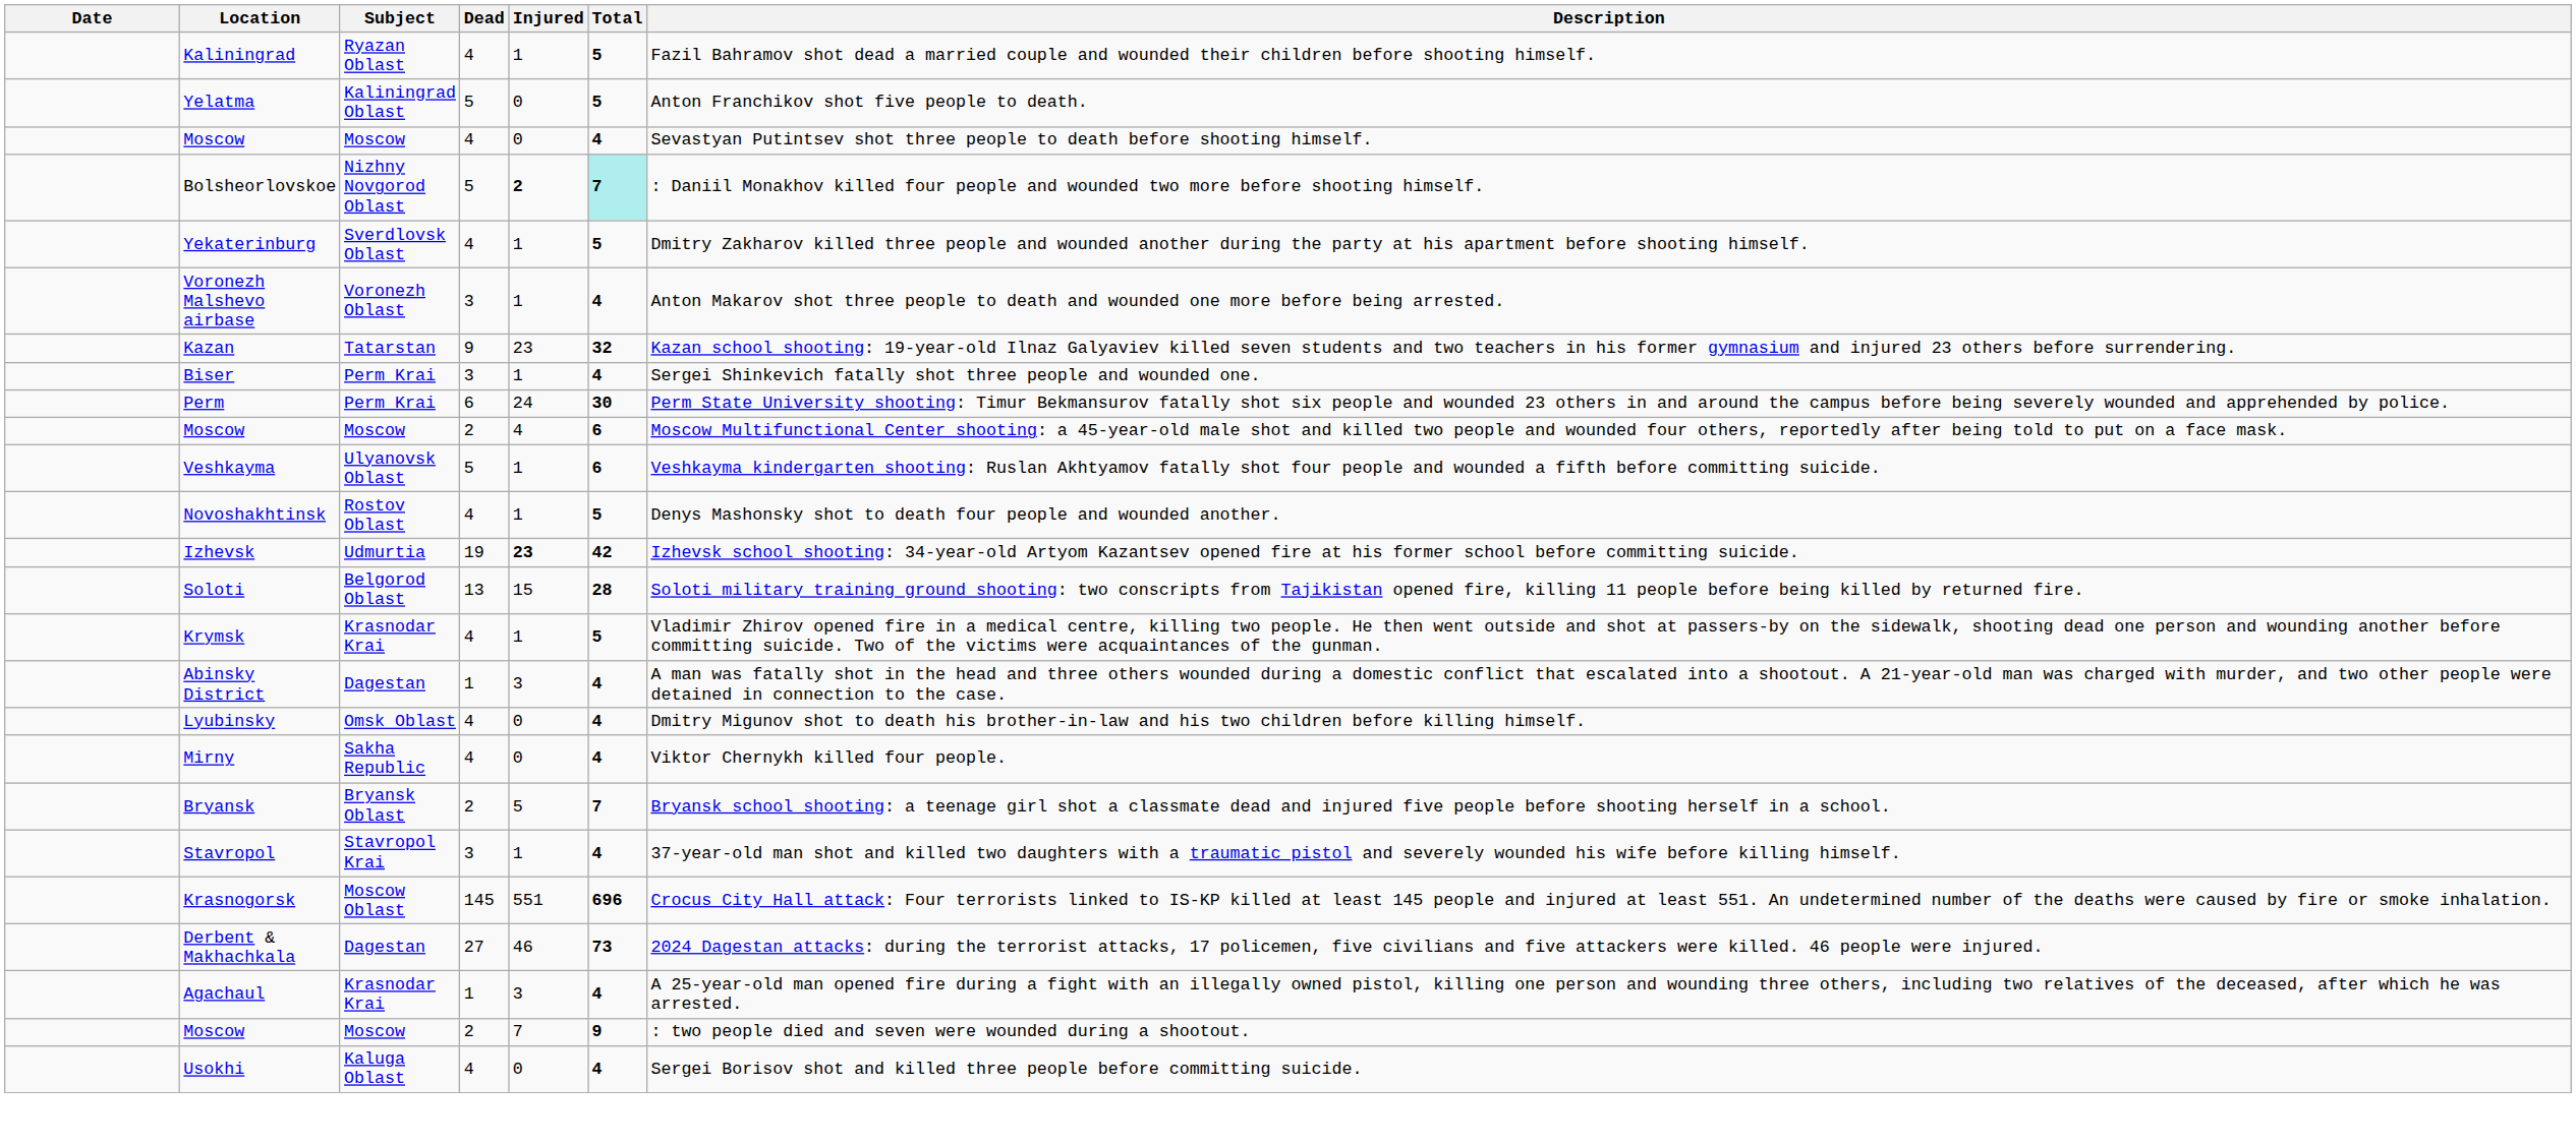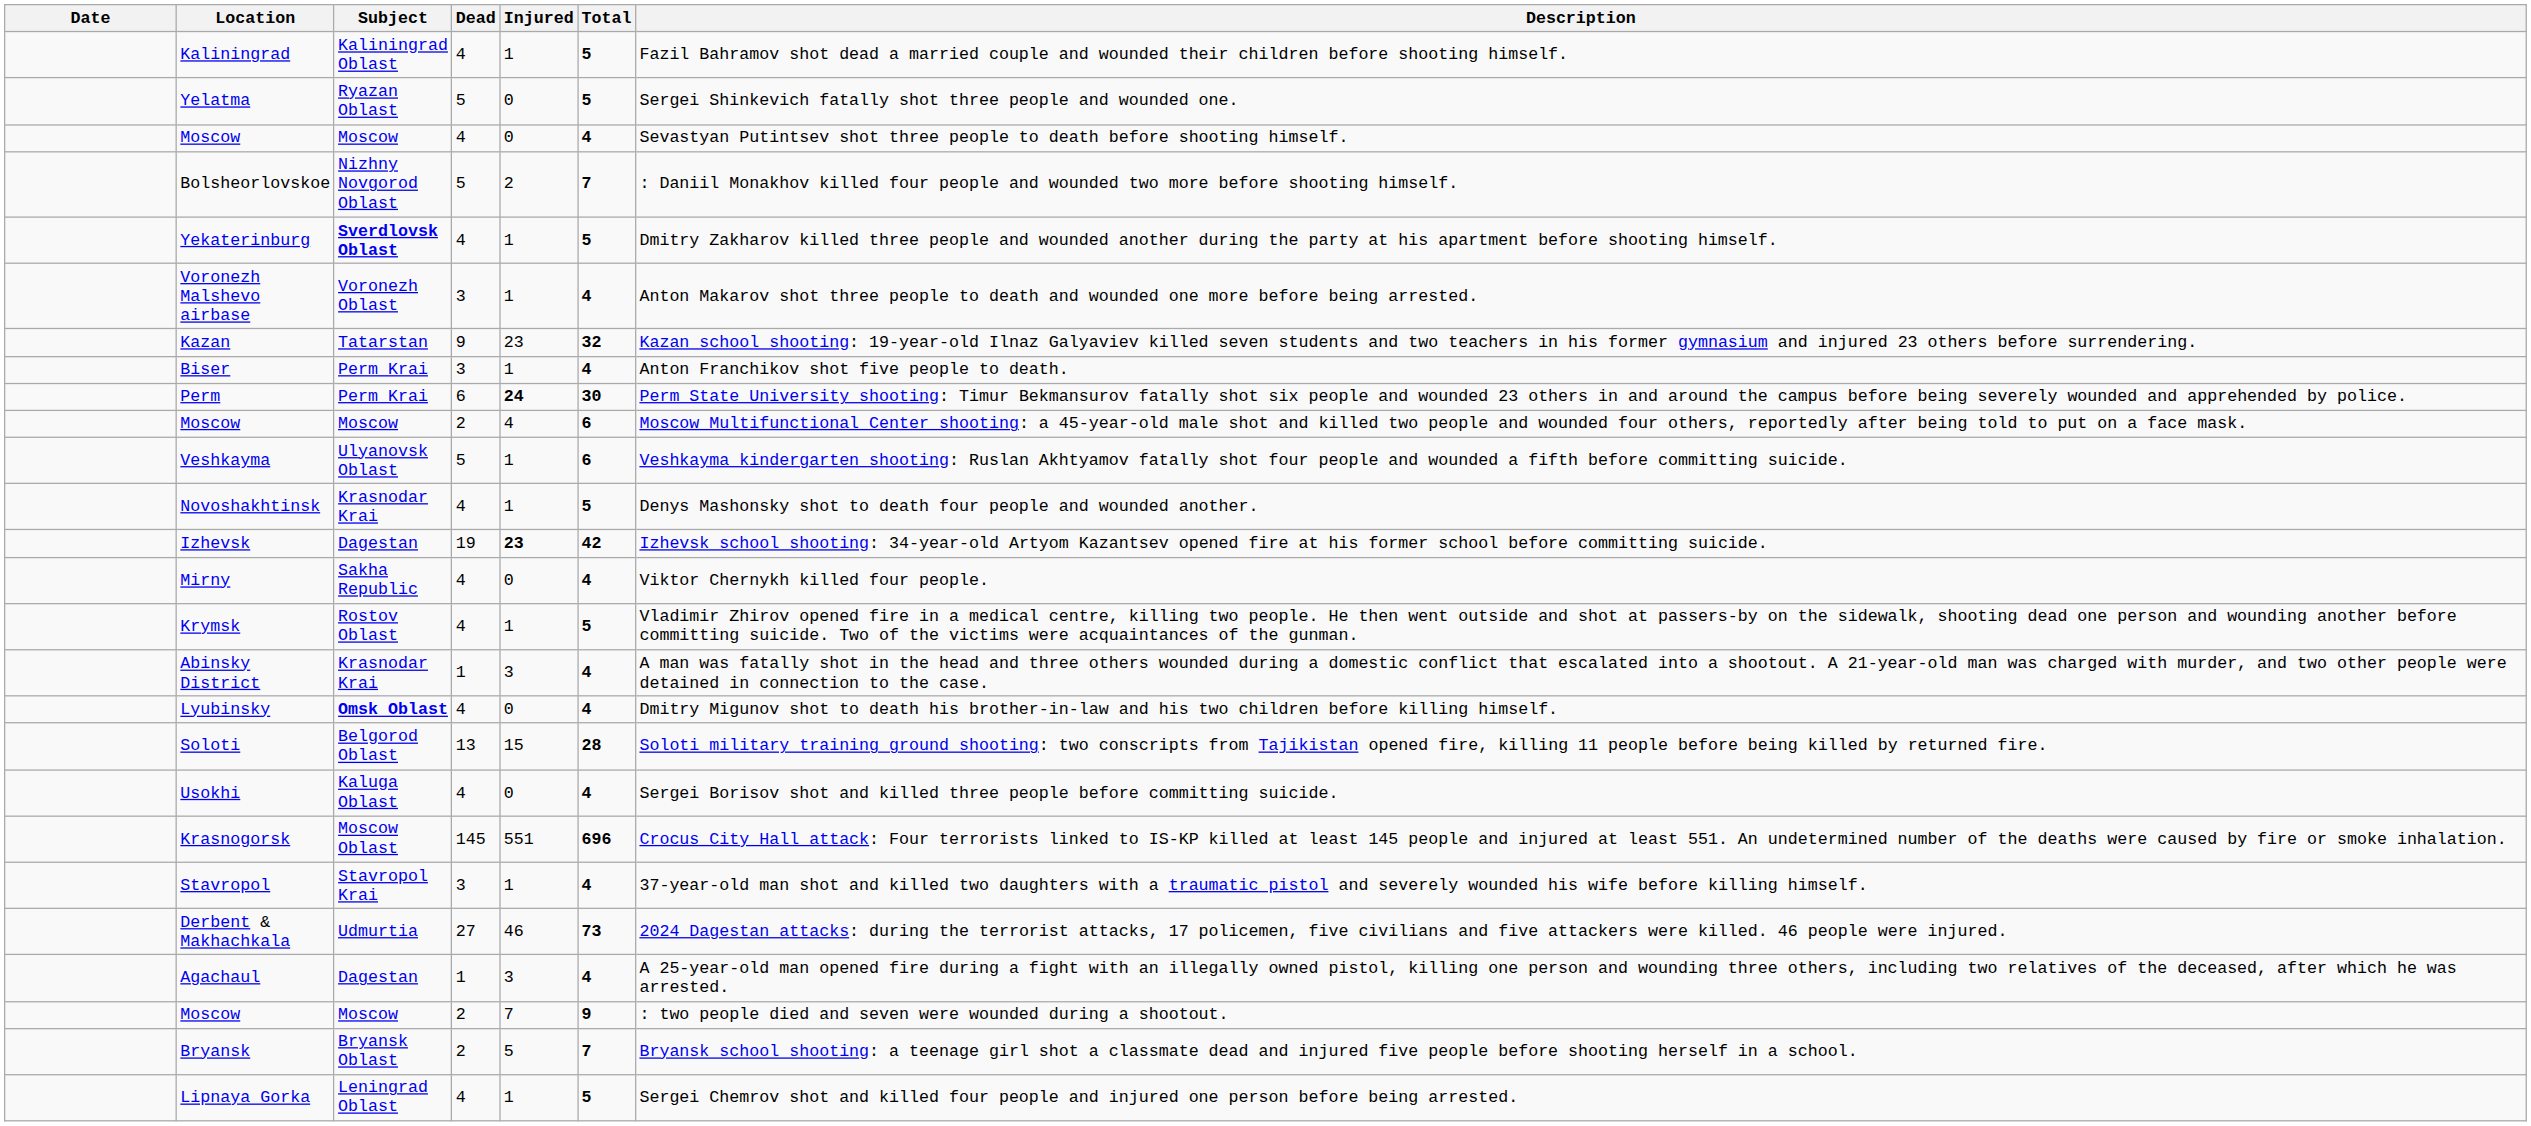 <table class="wikitable sortable">
 <tr>
 <th scope="col" style="width: 8rem;">Date</th>
 <th scope="col" style="width: 5rem;">Location</th>
 <th scope="col" style="width: 5rem;">Subject</th>
 <th data-sort-type=number>Dead</th>
 <th data-sort-type=number>Injured</th>
 <th data-sort-type=number>Total</th>
 <th class=unsortable>Description</th>
 </tr>
 <tr>
 <td></td>
 <td><a href='#'>Kaliningrad</a></td>
-<td><a href='#'>Ryazan Oblast</a></td>
+<td><a href='#'>Kaliningrad Oblast</a></td>
 <td>4</td>
 <td>1</td>
 <td><strong>5</strong></td>
 <td>Fazil Bahramov shot dead a married couple and wounded their children before shooting himself.</td>
 </tr>
 <tr>
 <td></td>
 <td><a href='#'>Yelatma</a></td>
-<td><a href='#'>Kaliningrad Oblast</a></td>
+<td><a href='#'>Ryazan Oblast</a></td>
 <td>5</td>
 <td>0</td>
 <td><strong>5</strong></td>
-<td>Anton Franchikov shot five people to death.</td>
+<td>Sergei Shinkevich fatally shot three people and wounded one.</td>
 </tr>
 <tr>
 <td></td>
 <td><a href='#'>Moscow</a></td>
 <td><a href='#'>Moscow</a></td>
 <td>4</td>
 <td>0</td>
 <td><strong>4</strong></td>
 <td>Sevastyan Putintsev shot three people to death before shooting himself.</td>
 </tr>
 <tr>
 <td></td>
 <td>Bolsheorlovskoe</td>
 <td><a href='#'>Nizhny Novgorod Oblast</a></td>
 <td>5</td>
-<td><strong>2</strong></td>
-<td style="background: paleturquoise;"><strong>7</strong></td>
+<td>2</td>
+<td><strong>7</strong></td>
 <td>: Daniil Monakhov killed four people and wounded two more before shooting himself.</td>
 </tr>
 <tr>
 <td></td>
 <td><a href='#'>Yekaterinburg</a></td>
-<td><a href='#'>Sverdlovsk Oblast</a></td>
+<td><strong><a href='#'>Sverdlovsk Oblast</a></strong></td>
 <td>4</td>
 <td>1</td>
 <td><strong>5</strong></td>
 <td>Dmitry Zakharov killed three people and wounded another during the party at his apartment before shooting himself.</td>
 </tr>
 <tr>
 <td></td>
 <td><a href='#'>Voronezh Malshevo airbase</a></td>
 <td><a href='#'>Voronezh Oblast</a></td>
 <td>3</td>
 <td>1</td>
 <td><strong>4</strong></td>
 <td>Anton Makarov shot three people to death and wounded one more before being arrested.</td>
 </tr>
 <tr>
 <td></td>
 <td><a href='#'>Kazan</a></td>
 <td><a href='#'>Tatarstan</a></td>
 <td>9</td>
 <td>23</td>
 <td><strong>32</strong></td>
 <td><a href='#'>Kazan school shooting</a>: 19-year-old Ilnaz Galyaviev killed seven students and two teachers in his former <a href='#'>gymnasium</a> and injured 23 others before surrendering.</td>
 </tr>
 <tr>
 <td></td>
 <td><a href='#'>Biser</a></td>
 <td><a href='#'>Perm Krai</a></td>
 <td>3</td>
 <td>1</td>
 <td><strong>4</strong></td>
-<td>Sergei Shinkevich fatally shot three people and wounded one.</td>
+<td>Anton Franchikov shot five people to death.</td>
 </tr>
 <tr>
 <td></td>
 <td><a href='#'>Perm</a></td>
 <td><a href='#'>Perm Krai</a></td>
 <td>6</td>
-<td>24</td>
+<td><strong>24</strong></td>
 <td><strong>30</strong></td>
 <td><a href='#'>Perm State University shooting</a>: Timur Bekmansurov fatally shot six people and wounded 23 others in and around the campus before being severely wounded and apprehended by police.</td>
 </tr>
 <tr>
 <td></td>
 <td><a href='#'>Moscow</a></td>
 <td><a href='#'>Moscow</a></td>
 <td>2</td>
 <td>4</td>
 <td><strong>6</strong></td>
 <td><a href='#'>Moscow Multifunctional Center shooting</a>: a 45-year-old male shot and killed two people and wounded four others, reportedly after being told to put on a face mask.</td>
 </tr>
 <tr>
 <td></td>
 <td><a href='#'>Veshkayma</a></td>
 <td><a href='#'>Ulyanovsk Oblast</a></td>
 <td>5</td>
 <td>1</td>
 <td><strong>6</strong></td>
 <td><a href='#'>Veshkayma kindergarten shooting</a>: Ruslan Akhtyamov fatally shot four people and wounded a fifth before committing suicide.</td>
 </tr>
 <tr>
 <td></td>
 <td><a href='#'>Novoshakhtinsk</a></td>
-<td><a href='#'>Rostov Oblast</a></td>
+<td><a href='#'>Krasnodar Krai</a></td>
 <td>4</td>
 <td>1</td>
 <td><strong>5</strong></td>
 <td>Denys Mashonsky shot to death four people and wounded another.</td>
 </tr>
 <tr>
 <td></td>
 <td><a href='#'>Izhevsk</a></td>
-<td><a href='#'>Udmurtia</a></td>
+<td><a href='#'>Dagestan</a></td>
 <td>19</td>
 <td><strong>23</strong></td>
 <td><strong>42</strong></td>
 <td><a href='#'>Izhevsk school shooting</a>: 34-year-old Artyom Kazantsev opened fire at his former school before committing suicide.</td>
+</tr>
+<tr>
+<td></td>
+<td><a href='#'>Mirny</a></td>
+<td><a href='#'>Sakha Republic</a></td>
+<td>4</td>
+<td>0</td>
+<td><strong>4</strong></td>
+<td>Viktor Chernykh killed four people.</td>
+</tr>
+<tr>
+<td></td>
+<td><a href='#'>Krymsk</a></td>
+<td><a href='#'>Rostov Oblast</a></td>
+<td>4</td>
+<td>1</td>
+<td><strong>5</strong></td>
+<td>Vladimir Zhirov opened fire in a medical centre, killing two people. He then went outside and shot at passers-by on the sidewalk, shooting dead one person and wounding another before committing suicide. Two of the victims were acquaintances of the gunman.</td>
+</tr>
+<tr>
+<td></td>
+<td><a href='#'>Abinsky District</a></td>
+<td><a href='#'>Krasnodar Krai</a></td>
+<td>1</td>
+<td>3</td>
+<td><strong>4</strong></td>
+<td>A man was fatally shot in the head and three others wounded during a domestic conflict that escalated into a shootout. A 21-year-old man was charged with murder, and two other people were detained in connection to the case.</td>
+</tr>
+<tr>
+<td></td>
+<td><a href='#'>Lyubinsky</a></td>
+<td><strong><a href='#'>Omsk Oblast</a></strong></td>
+<td>4</td>
+<td>0</td>
+<td><strong>4</strong></td>
+<td>Dmitry Migunov shot to death his brother-in-law and his two children before killing himself.</td>
 </tr>
 <tr>
 <td></td>
 <td><a href='#'>Soloti</a></td>
 <td><a href='#'>Belgorod Oblast</a></td>
 <td>13</td>
 <td>15</td>
 <td><strong>28</strong></td>
 <td><a href='#'>Soloti military training ground shooting</a>: two conscripts from <a href='#'>Tajikistan</a> opened fire, killing 11 people before being killed by returned fire.</td>
 </tr>
 <tr>
 <td></td>
-<td><a href='#'>Krymsk</a></td>
-<td><a href='#'>Krasnodar Krai</a></td>
+<td><a href='#'>Usokhi</a></td>
+<td><a href='#'>Kaluga Oblast</a></td>
 <td>4</td>
-<td>1</td>
-<td><strong>5</strong></td>
-<td>Vladimir Zhirov opened fire in a medical centre, killing two people. He then went outside and shot at passers-by on the sidewalk, shooting dead one person and wounding another before committing suicide. Two of the victims were acquaintances of the gunman.</td>
+<td>0</td>
+<td><strong>4</strong></td>
+<td>Sergei Borisov shot and killed three people before committing suicide.</td>
 </tr>
 <tr>
 <td></td>
-<td><a href='#'>Abinsky District</a></td>
-<td><a href='#'>Dagestan</a></td>
-<td>1</td>
-<td>3</td>
-<td><strong>4</strong></td>
-<td>A man was fatally shot in the head and three others wounded during a domestic conflict that escalated into a shootout. A 21-year-old man was charged with murder, and two other people were detained in connection to the case.</td>
-</tr>
-<tr>
-<td></td>
-<td><a href='#'>Lyubinsky</a></td>
-<td><a href='#'>Omsk Oblast</a></td>
-<td>4</td>
-<td>0</td>
-<td><strong>4</strong></td>
-<td>Dmitry Migunov shot to death his brother-in-law and his two children before killing himself.</td>
-</tr>
-<tr>
-<td></td>
-<td><a href='#'>Mirny</a></td>
-<td><a href='#'>Sakha Republic</a></td>
-<td>4</td>
-<td>0</td>
-<td><strong>4</strong></td>
-<td>Viktor Chernykh killed four people.</td>
-</tr>
-<tr>
-<td></td>
-<td><a href='#'>Bryansk</a></td>
-<td><a href='#'>Bryansk Oblast</a></td>
-<td>2</td>
-<td>5</td>
-<td><strong>7</strong></td>
-<td><a href='#'>Bryansk school shooting</a>: a teenage girl shot a classmate dead and injured five people before shooting herself in a school.</td>
+<td><a href='#'>Krasnogorsk</a></td>
+<td><a href='#'>Moscow Oblast</a></td>
+<td>145</td>
+<td>551</td>
+<td><strong>696</strong></td>
+<td><a href='#'>Crocus City Hall attack</a>: Four terrorists linked to IS-KP killed at least 145 people and injured at least 551. An undetermined number of the deaths were caused by fire or smoke inhalation.</td>
 </tr>
 <tr>
 <td></td>
 <td><a href='#'>Stavropol</a></td>
 <td><a href='#'>Stavropol Krai</a></td>
 <td>3</td>
 <td>1</td>
 <td><strong>4</strong></td>
 <td>37-year-old man shot and killed two daughters with a <a href='#'>traumatic pistol</a> and severely wounded his wife before killing himself.</td>
 </tr>
 <tr>
 <td></td>
-<td><a href='#'>Krasnogorsk</a></td>
-<td><a href='#'>Moscow Oblast</a></td>
-<td>145</td>
-<td>551</td>
-<td><strong>696</strong></td>
-<td><a href='#'>Crocus City Hall attack</a>: Four terrorists linked to IS-KP killed at least 145 people and injured at least 551. An undetermined number of the deaths were caused by fire or smoke inhalation.</td>
-</tr>
-<tr>
-<td></td>
 <td><a href='#'>Derbent</a> & <a href='#'>Makhachkala</a></td>
-<td><a href='#'>Dagestan</a></td>
+<td><a href='#'>Udmurtia</a></td>
 <td>27</td>
 <td>46</td>
 <td><strong>73</strong></td>
 <td><a href='#'>2024 Dagestan attacks</a>: during the terrorist attacks, 17 policemen, five civilians and five attackers were killed. 46 people were injured.</td>
 </tr>
 <tr>
 <td></td>
 <td><a href='#'>Agachaul</a></td>
-<td><a href='#'>Krasnodar Krai</a></td>
+<td><a href='#'>Dagestan</a></td>
 <td>1</td>
 <td>3</td>
 <td><strong>4</strong></td>
 <td>A 25-year-old man opened fire during a fight with an illegally owned pistol, killing one person and wounding three others, including two relatives of the deceased, after which he was arrested.</td>
 </tr>
 <tr>
 <td></td>
 <td><a href='#'>Moscow</a></td>
 <td><a href='#'>Moscow</a></td>
 <td>2</td>
 <td>7</td>
 <td><strong>9</strong></td>
 <td>: two people died and seven were wounded during a shootout.</td>
 </tr>
 <tr>
 <td></td>
-<td><a href='#'>Usokhi</a></td>
-<td><a href='#'>Kaluga Oblast</a></td>
+<td><a href='#'>Bryansk</a></td>
+<td><a href='#'>Bryansk Oblast</a></td>
+<td>2</td>
+<td>5</td>
+<td><strong>7</strong></td>
+<td><a href='#'>Bryansk school shooting</a>: a teenage girl shot a classmate dead and injured five people before shooting herself in a school.</td>
+</tr>
+<tr>
+<td></td>
+<td><a href='#'>Lipnaya Gorka</a></td>
+<td><a href='#'>Leningrad Oblast</a></td>
 <td>4</td>
-<td>0</td>
-<td><strong>4</strong></td>
-<td>Sergei Borisov shot and killed three people before committing suicide.</td>
+<td>1</td>
+<td><strong>5</strong></td>
+<td>Sergei Chemrov shot and killed four people and injured one person before being arrested.</td>
 </tr>
 </table>
